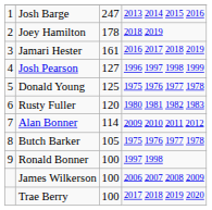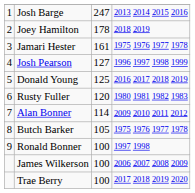 <table class="wikitable">
 <tr>
 </tr>
 <tr>
 <td>1</td>
 <td>Josh Barge</td>
 <td>247</td>
 <td style="font-size:80%;"><a href='#'>2013</a> <a href='#'>2014</a> <a href='#'>2015</a> <a href='#'>2016</a></td>
 </tr>
 <tr>
 <td>2</td>
 <td>Joey Hamilton</td>
 <td>178</td>
 <td style="font-size:80%;"><a href='#'>2018</a> <a href='#'>2019</a></td>
 </tr>
 <tr>
 <td>3</td>
 <td>Jamari Hester</td>
 <td>161</td>
-<td style="font-size:80%;"><a href='#'>2016</a> <a href='#'>2017</a> <a href='#'>2018</a> <a href='#'>2019</a></td>
+<td style="font-size:80%;"><a href='#'>1975</a> <a href='#'>1976</a> <a href='#'>1977</a> <a href='#'>1978</a></td>
 </tr>
 <tr>
 <td>4</td>
 <td><a href='#'>Josh Pearson</a></td>
 <td>127</td>
 <td style="font-size:80%;"><a href='#'>1996</a> <a href='#'>1997</a> <a href='#'>1998</a> <a href='#'>1999</a></td>
 </tr>
 <tr>
 <td>5</td>
 <td>Donald Young</td>
 <td>125</td>
-<td style="font-size:80%;"><a href='#'>1975</a> <a href='#'>1976</a> <a href='#'>1977</a> <a href='#'>1978</a></td>
+<td style="font-size:80%;"><a href='#'>2016</a> <a href='#'>2017</a> <a href='#'>2018</a> <a href='#'>2019</a></td>
 </tr>
 <tr>
 <td>6</td>
 <td>Rusty Fuller</td>
 <td>120</td>
 <td style="font-size:80%;"><a href='#'>1980</a> <a href='#'>1981</a> <a href='#'>1982</a> <a href='#'>1983</a></td>
 </tr>
 <tr>
 <td>7</td>
 <td><a href='#'>Alan Bonner</a></td>
 <td>114</td>
 <td style="font-size:80%;"><a href='#'>2009</a> <a href='#'>2010</a> <a href='#'>2011</a> <a href='#'>2012</a></td>
 </tr>
 <tr>
 <td>8</td>
 <td>Butch Barker</td>
 <td>105</td>
 <td style="font-size:80%;"><a href='#'>1975</a> <a href='#'>1976</a> <a href='#'>1977</a> <a href='#'>1978</a></td>
 </tr>
 <tr>
 <td>9</td>
 <td>Ronald Bonner</td>
 <td>100</td>
 <td style="font-size:80%;"><a href='#'>1997</a> <a href='#'>1998</a></td>
 </tr>
 <tr>
 <td></td>
 <td>James Wilkerson</td>
 <td>100</td>
 <td style="font-size:80%;"><a href='#'>2006</a> <a href='#'>2007</a> <a href='#'>2008</a> <a href='#'>2009</a></td>
 </tr>
 <tr>
 <td></td>
 <td>Trae Berry</td>
 <td>100</td>
 <td style="font-size:80%;"><a href='#'>2017</a> <a href='#'>2018</a> <a href='#'>2019</a> <a href='#'>2020</a></td>
 </tr>
 </table>
